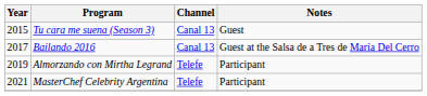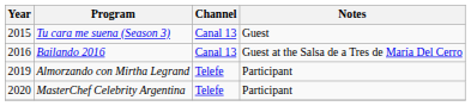 <table class="wikitable" style="font-size: 90%;">
 <tr>
 <th>Year</th>
 <th>Program</th>
 <th>Channel</th>
 <th>Notes</th>
 </tr>
 <tr>
 <td>2015</td>
 <td><em><a href='#'>Tu cara me suena (Season 3)</a></em></td>
 <td><a href='#'>Canal 13</a></td>
 <td>Guest</td>
 </tr>
 <tr>
-<td>2017</td>
+<td>2016</td>
 <td><em><a href='#'>Bailando 2016</a></em></td>
 <td><a href='#'>Canal 13</a></td>
 <td>Guest at the Salsa de a Tres de <a href='#'>María Del Cerro</a></td>
 </tr>
 <tr>
 <td>2019</td>
 <td><em>Almorzando con Mirtha Legrand</em></td>
 <td><a href='#'>Telefe</a></td>
 <td>Participant</td>
 </tr>
 <tr>
-<td>2021</td>
+<td>2020</td>
 <td><em>MasterChef Celebrity Argentina</em></td>
 <td><a href='#'>Telefe</a></td>
 <td>Participant</td>
 </tr>
 <tr>
 </tr>
 </table>
